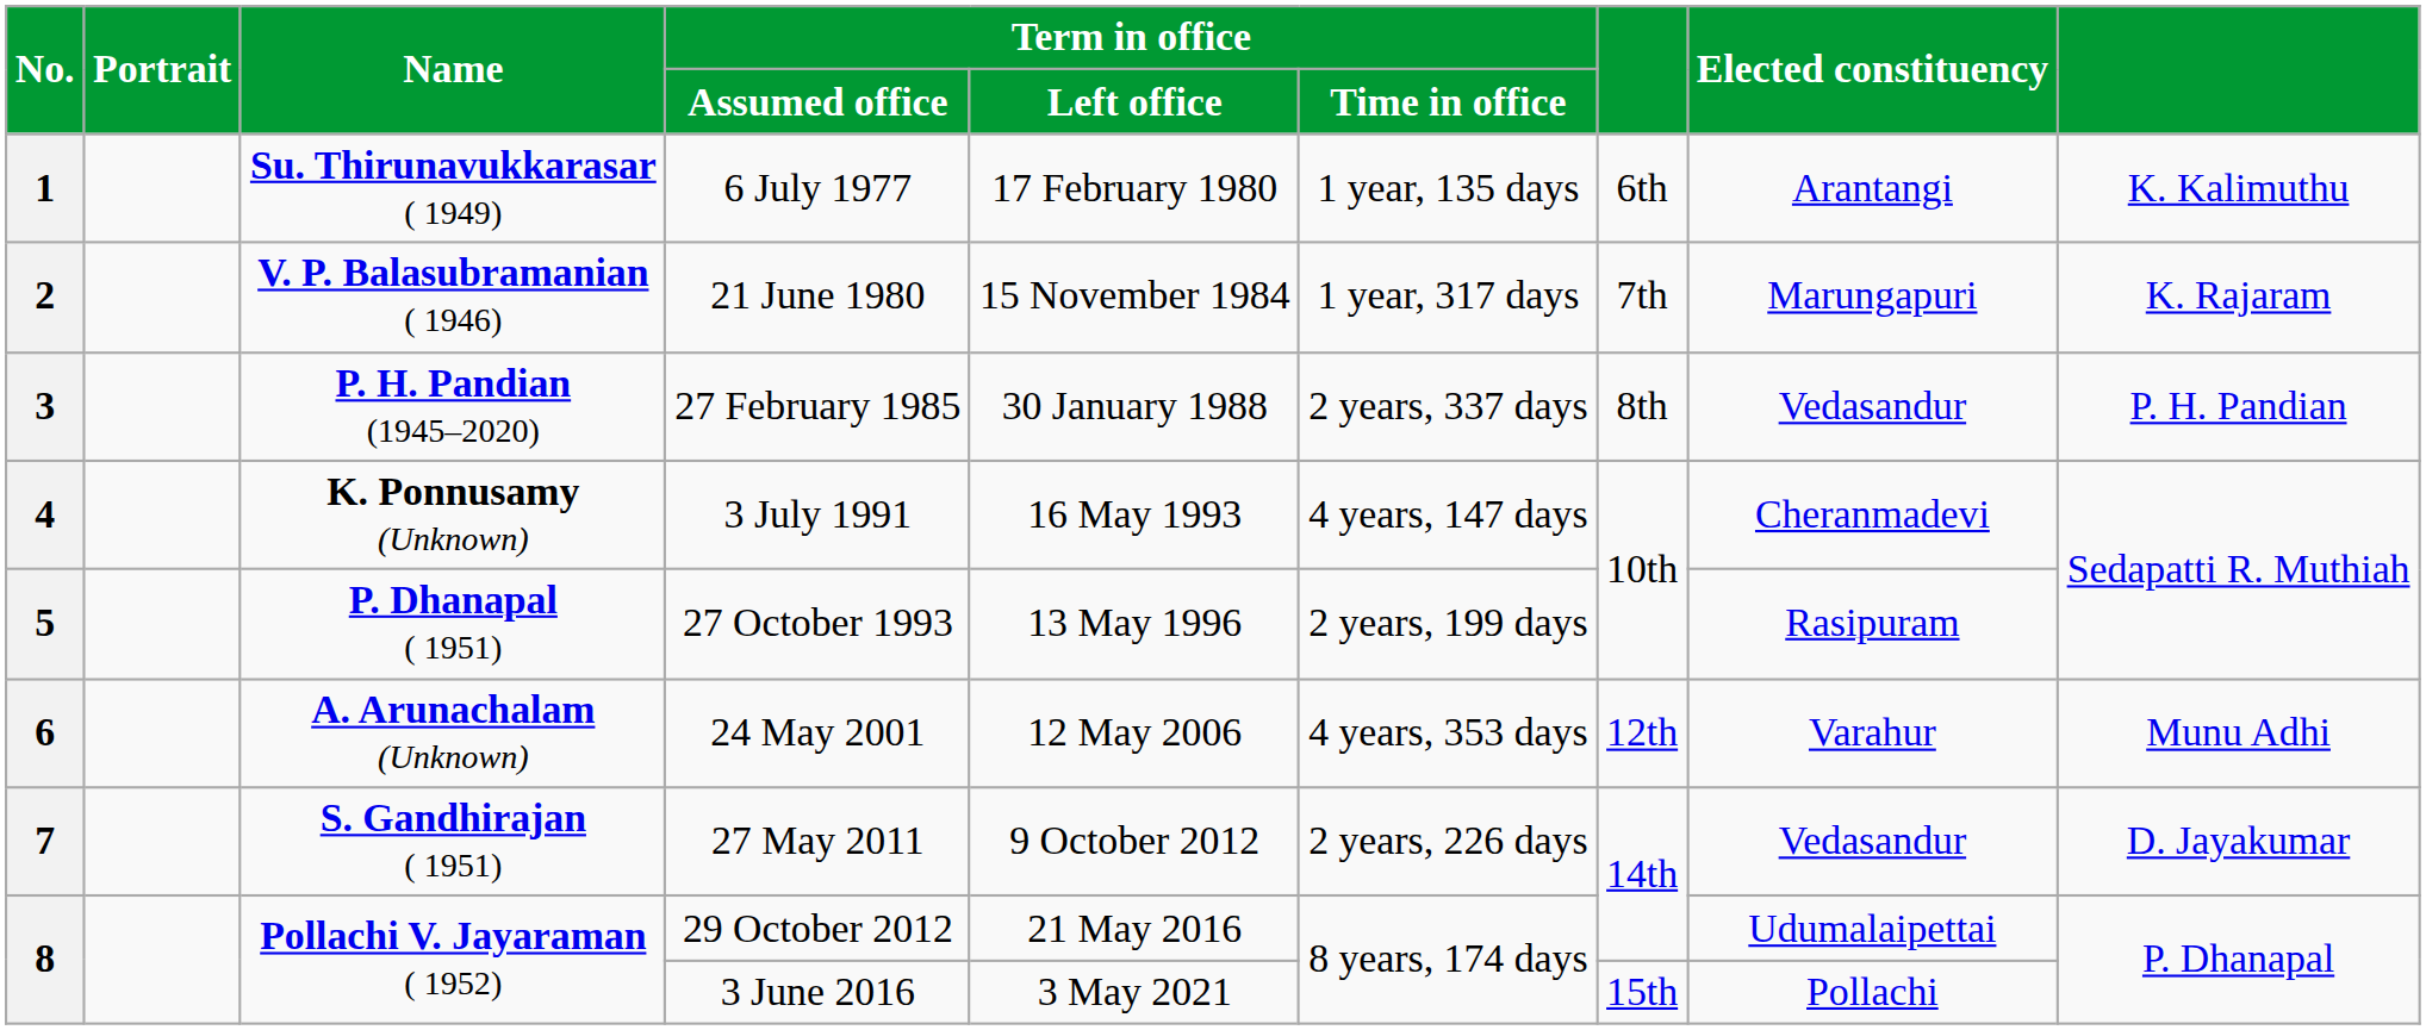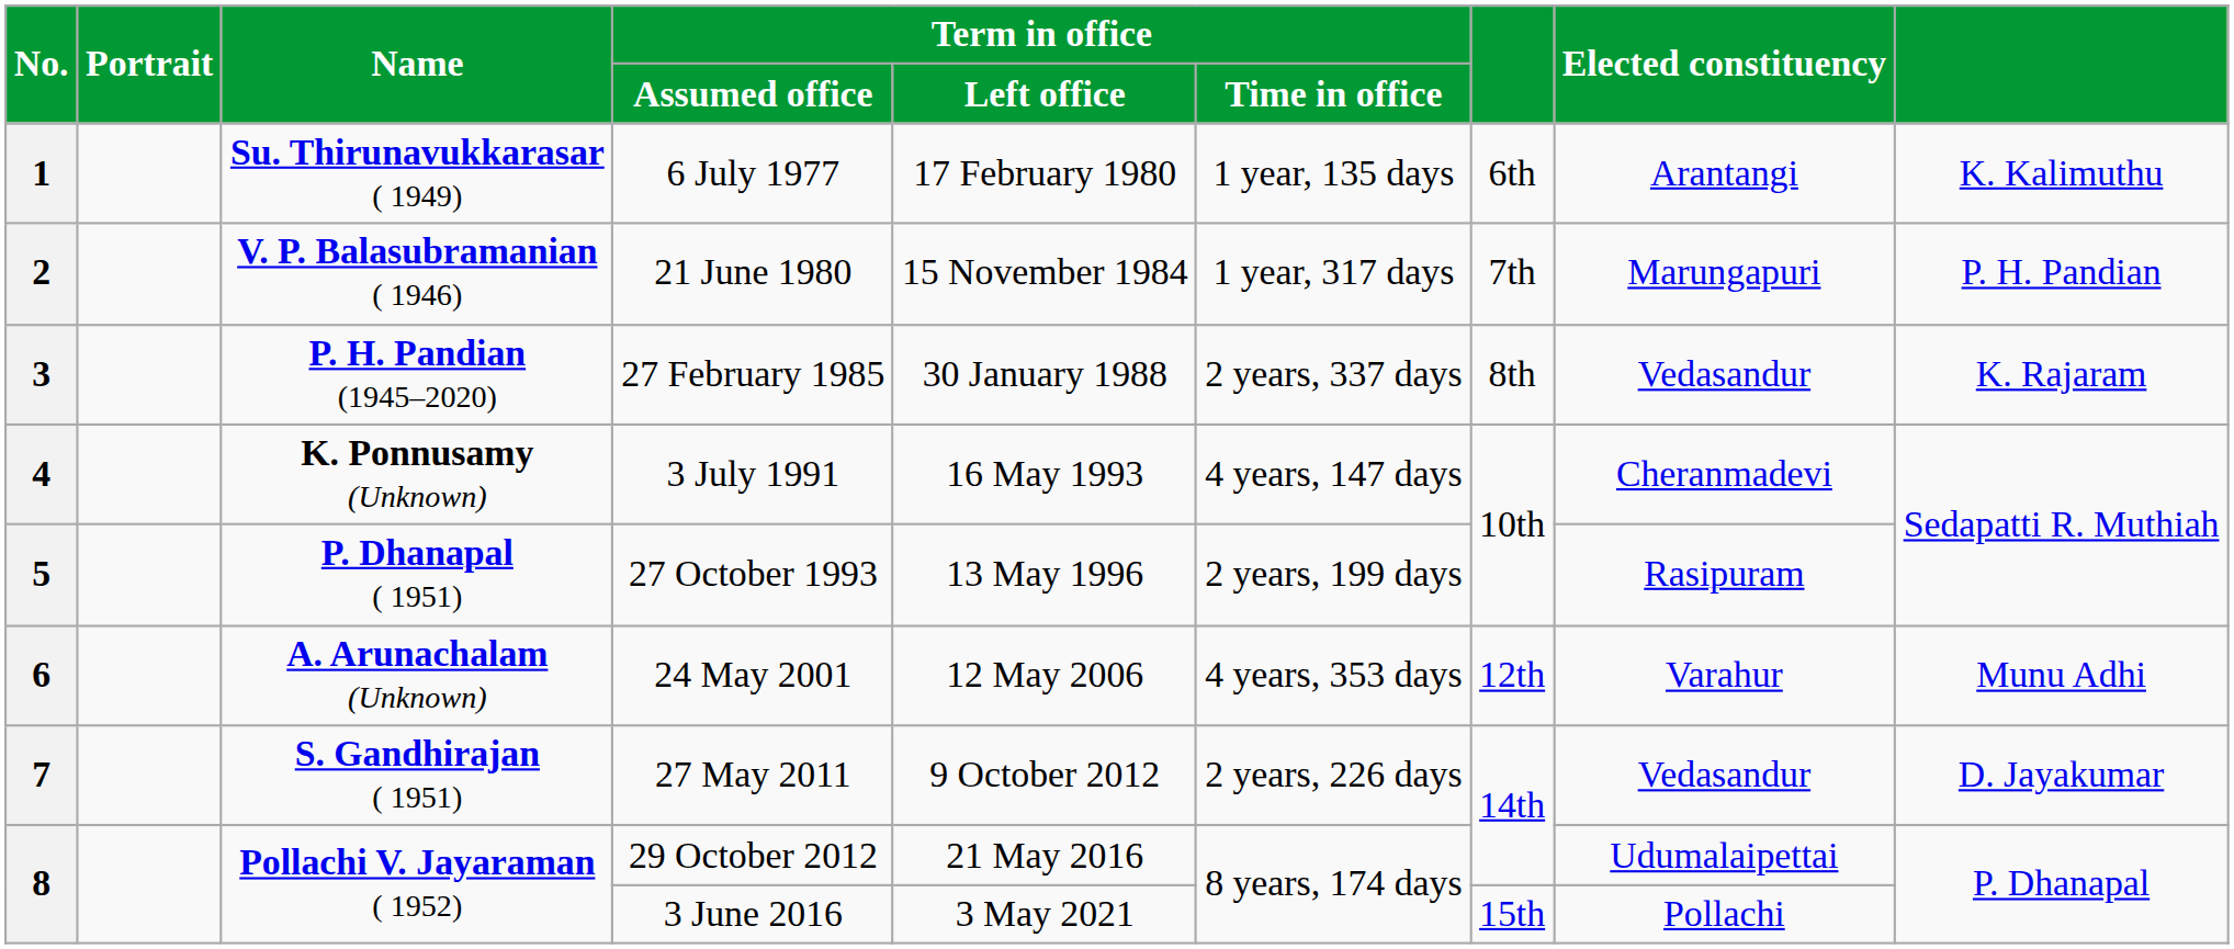 <table class="wikitable sortable" style="text-align:center;">
 <tr>
 <th rowspan=2 style="background-color:#009933;color:white">No.</th>
 <th rowspan=2 style="background-color:#009933;color:white">Portrait</th>
 <th rowspan=2 style="background-color:#009933;color:white">Name<br></th>
 <th colspan=3 style="background-color:#009933;color:white">Term in office</th>
 <th rowspan=2 style="background-color:#009933;color:white"><a href='#'></a><br></th>
 <th rowspan=2 style="background-color:#009933;color:white">Elected constituency</th>
 <th rowspan=2 style="background-color:#009933;color:white"><a href='#'></a></th>
 </tr>
 <tr>
 <th style="background-color:#009933;color:white">Assumed office</th>
 <th style="background-color:#009933;color:white">Left office</th>
 <th style="background-color:#009933;color:white">Time in office</th>
 </tr>
 <tr>
 <th>1</th>
 <td></td>
 <td><strong><a href='#'>Su. Thirunavukkarasar</a></strong><br><small>( 1949)</small></td>
 <td>6 July 1977</td>
 <td>17 February 1980</td>
 <td>1 year, 135 days</td>
 <td>6th<br></td>
 <td><a href='#'>Arantangi</a></td>
 <td><a href='#'>K. Kalimuthu</a></td>
 </tr>
 <tr>
 <th>2</th>
 <td></td>
 <td><strong><a href='#'>V. P. Balasubramanian</a></strong><br><small>( 1946)</small></td>
 <td>21 June 1980</td>
 <td>15 November 1984</td>
 <td>1 year, 317 days</td>
 <td>7th<br></td>
 <td><a href='#'>Marungapuri</a></td>
-<td><a href='#'>K. Rajaram</a></td>
+<td><a href='#'>P. H. Pandian</a></td>
 </tr>
 <tr>
 <th>3</th>
 <td></td>
 <td><strong><a href='#'>P. H. Pandian</a></strong><br><small>(1945–2020)</small></td>
 <td>27 February 1985</td>
 <td>30 January 1988</td>
 <td>2 years, 337 days</td>
 <td>8th<br></td>
 <td><a href='#'>Vedasandur</a></td>
-<td><a href='#'>P. H. Pandian</a></td>
+<td><a href='#'>K. Rajaram</a></td>
 </tr>
 <tr>
 <th>4</th>
 <td></td>
 <td><strong>K. Ponnusamy</strong><br><small><em>(Unknown)</em></small></td>
 <td>3 July 1991</td>
 <td>16 May 1993</td>
 <td>4 years, 147 days</td>
 <td rowspan=2>10th<br></td>
 <td><a href='#'>Cheranmadevi</a></td>
 <td rowspan=2><a href='#'>Sedapatti R. Muthiah</a></td>
 </tr>
 <tr>
 <th>5</th>
 <td></td>
 <td><strong><a href='#'>P. Dhanapal</a></strong><br><small>( 1951)</small></td>
 <td>27 October 1993</td>
 <td>13 May 1996</td>
 <td>2 years, 199 days</td>
 <td><a href='#'>Rasipuram</a></td>
 </tr>
 <tr>
 <th>6</th>
 <td></td>
 <td><strong><a href='#'>A. Arunachalam</a></strong><br><small><em>(Unknown)</em></small></td>
 <td>24 May 2001</td>
 <td>12 May 2006</td>
 <td>4 years, 353 days</td>
 <td><a href='#'>12th</a><br></td>
 <td><a href='#'>Varahur</a></td>
 <td><a href='#'>Munu Adhi</a></td>
 </tr>
 <tr>
 <th>7</th>
 <td></td>
 <td><strong><a href='#'>S. Gandhirajan</a></strong><br><small>( 1951)</small></td>
 <td>27 May 2011</td>
 <td>9 October 2012</td>
 <td>2 years, 226 days</td>
 <td rowspan=2><a href='#'>14th</a><br></td>
 <td><a href='#'>Vedasandur</a></td>
 <td><a href='#'>D. Jayakumar</a></td>
 </tr>
 <tr>
 <th rowspan=2>8</th>
 <td rowspan=2></td>
 <td rowspan=2><strong><a href='#'>Pollachi V. Jayaraman</a></strong><br><small>( 1952)</small></td>
 <td>29 October 2012</td>
 <td>21 May 2016</td>
 <td rowspan=2>8 years, 174 days</td>
 <td><a href='#'>Udumalaipettai</a></td>
 <td rowspan=2><a href='#'>P. Dhanapal</a></td>
 </tr>
 <tr>
 <td>3 June 2016</td>
 <td>3 May 2021</td>
 <td><a href='#'>15th</a><br></td>
 <td><a href='#'>Pollachi</a></td>
 </tr>
 </table>
